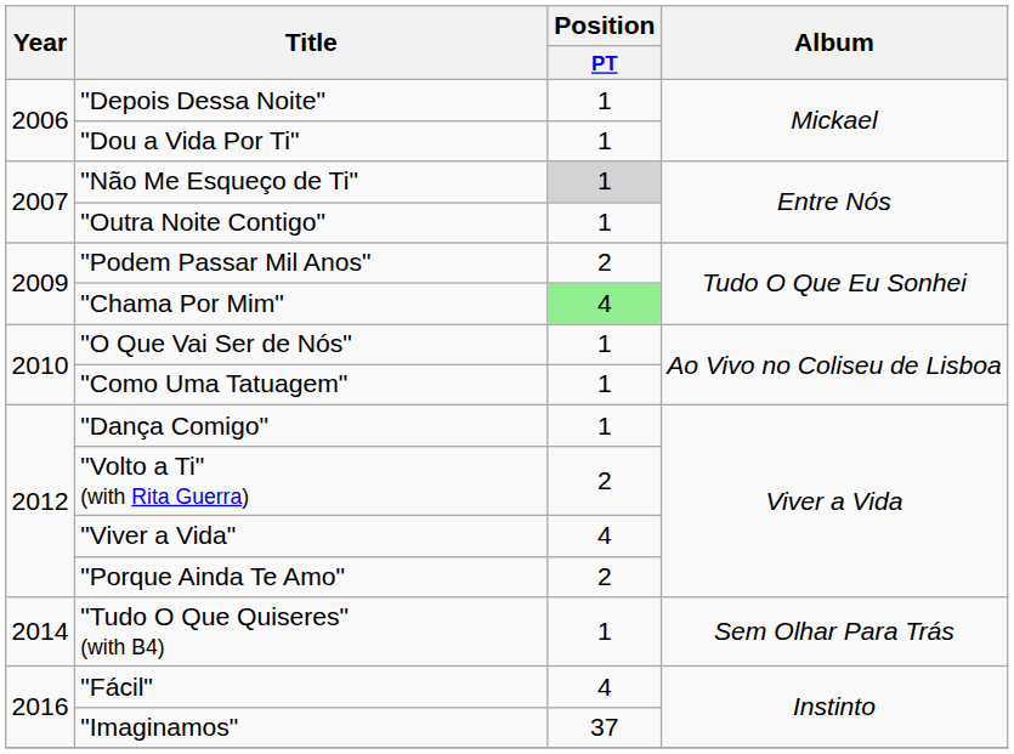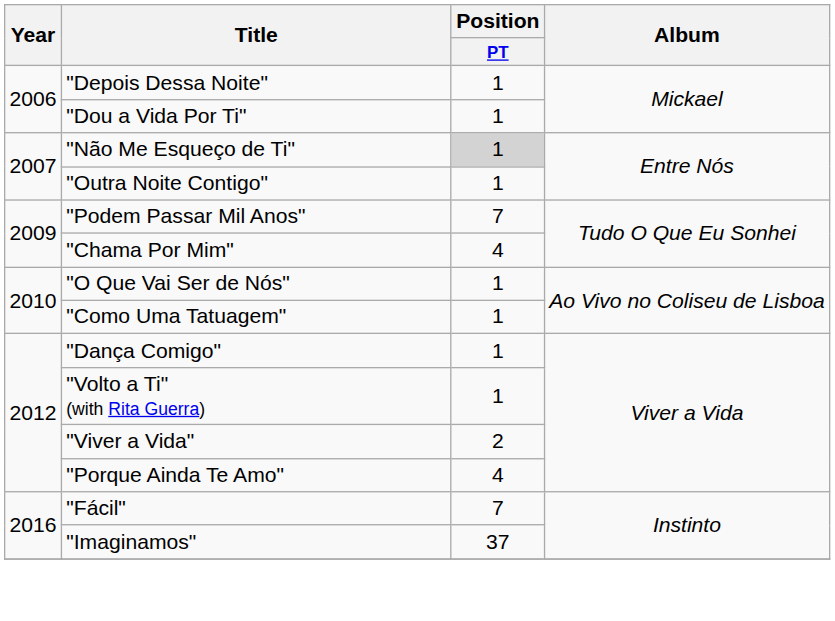 <table class="wikitable">
 <tr>
 <th rowspan="2">Year</th>
 <th rowspan="2"  style="width:18em;">Title</th>
 <th colspan="">Position</th>
 <th rowspan="2">Album</th>
 </tr>
 <tr>
 <th scope="col" style="width:4em;font-size:80%;"><a href='#'>PT</a><br></th>
 </tr>
 <tr>
 <td rowspan="2">2006</td>
 <td>"Depois Dessa Noite"</td>
 <td align="center">1</td>
 <td align="center" rowspan="2"><em>Mickael</em></td>
 </tr>
 <tr>
 <td>"Dou a Vida Por Ti"</td>
 <td align="center">1</td>
 </tr>
 <tr>
 <td rowspan="2">2007</td>
 <td>"Não Me Esqueço de Ti"</td>
 <td align="center" style="background: lightgrey;">1</td>
 <td align="center" rowspan="2"><em>Entre Nós</em></td>
 </tr>
 <tr>
 <td>"Outra Noite Contigo"</td>
 <td align="center">1</td>
 </tr>
 <tr>
 <td rowspan="2">2009</td>
 <td>"Podem Passar Mil Anos"</td>
-<td align="center">2</td>
+<td align="center">7</td>
 <td align="center" rowspan="2"><em>Tudo O Que Eu Sonhei</em></td>
 </tr>
 <tr>
 <td>"Chama Por Mim"</td>
-<td align="center" style="background: lightgreen;">4</td>
+<td align="center">4</td>
 </tr>
 <tr>
 <td rowspan="2">2010</td>
 <td>"O Que Vai Ser de Nós"</td>
 <td align="center">1</td>
 <td align="center" rowspan="2"><em>Ao Vivo no Coliseu de Lisboa</em></td>
 </tr>
 <tr>
 <td>"Como Uma Tatuagem"</td>
 <td align="center">1</td>
 </tr>
 <tr>
 <td rowspan="4">2012</td>
 <td>"Dança Comigo"</td>
 <td align="center">1</td>
 <td align="center" rowspan="4"><em>Viver a Vida</em></td>
 </tr>
 <tr>
 <td>"Volto a Ti" <br><small>(with <a href='#'>Rita Guerra</a>)</small></td>
+<td align="center">1</td>
+</tr>
+<tr>
+<td>"Viver a Vida"</td>
 <td align="center">2</td>
 </tr>
 <tr>
-<td>"Viver a Vida"</td>
+<td>"Porque Ainda Te Amo"</td>
 <td align="center">4</td>
-</tr>
-<tr>
-<td>"Porque Ainda Te Amo"</td>
-<td align="center">2</td>
-</tr>
-<tr>
-<td rowspan="">2014</td>
-<td>"Tudo O Que Quiseres" <br><small>(with B4)</small></td>
-<td align="center">1</td>
-<td align="center" rowspan=""><em>Sem Olhar Para Trás</em></td>
 </tr>
 <tr>
 <td rowspan="2">2016</td>
 <td>"Fácil"</td>
-<td align="center">4</td>
+<td align="center">7</td>
 <td align="center" rowspan="2"><em>Instinto</em></td>
 </tr>
 <tr>
 <td>"Imaginamos"</td>
 <td align="center">37</td>
 </tr>
 <tr>
 </tr>
 </table>
